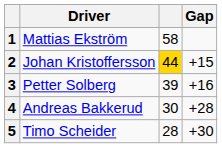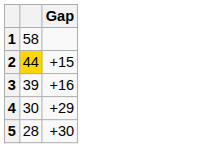 <table class="wikitable" style="font-size: 95%;">
 <tr>
 <th></th>
-<th>Driver</th>
 <th></th>
 <th>Gap</th>
 </tr>
 <tr>
 <th>1</th>
-<td> <a href='#'>Mattias Ekström</a></td>
 <td align="right">58</td>
 <td align="right"></td>
 </tr>
 <tr>
 <th>2</th>
-<td> <a href='#'>Johan Kristoffersson</a></td>
 <td align="right" style="background: gold;">44</td>
 <td align="right">+15</td>
 </tr>
 <tr>
 <th>3</th>
-<td> <a href='#'>Petter Solberg</a></td>
 <td align="right">39</td>
 <td align="right">+16</td>
 </tr>
 <tr>
 <th>4</th>
-<td> <a href='#'>Andreas Bakkerud</a></td>
 <td align="right">30</td>
-<td align="right">+28</td>
+<td align="right">+29</td>
 </tr>
 <tr>
 <th>5</th>
-<td> <a href='#'>Timo Scheider</a></td>
 <td align="right">28</td>
 <td align="right">+30</td>
 </tr>
 </table>
